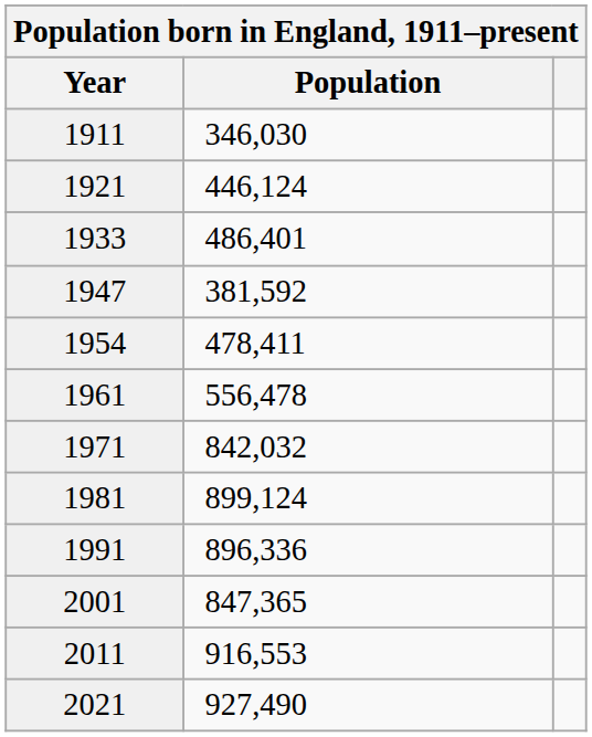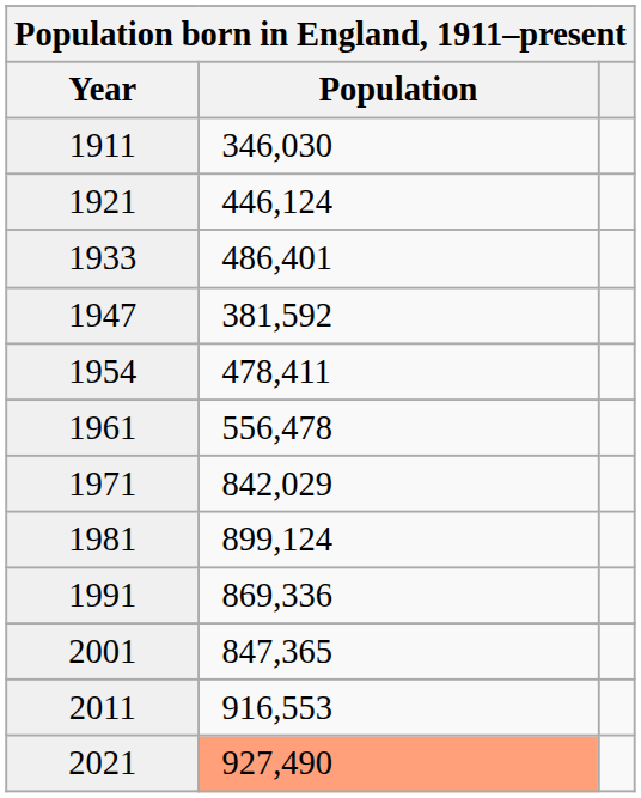 <table class="wikitable" style="float:right; clear:right; margin-left:1em; font-size:95%">
 <tr>
 <th colspan="4">Population born in England, 1911–present</th>
 </tr>
 <tr>
 <th>Year</th>
 <th>Population</th>
 <th></th>
 </tr>
 <tr>
 <td style="background:#f0f0f0; text-align: center;">1911</td>
 <td style="text-align: left; padding-left: 10px;">346,030</td>
 <td></td>
 </tr>
 <tr>
 <td style="background:#f0f0f0; text-align: center;">1921</td>
 <td style="text-align: left; padding-left: 10px;">446,124</td>
 <td></td>
 </tr>
 <tr>
 <td style="background:#f0f0f0; text-align: center;">1933</td>
 <td style="text-align: left; padding-left: 10px;">486,401</td>
 <td></td>
 </tr>
 <tr>
 <td style="background:#f0f0f0; text-align: center;">1947</td>
 <td style="text-align: left; padding-left: 10px;">381,592</td>
 <td></td>
 </tr>
 <tr>
 <td style="background:#f0f0f0; text-align: center;">1954</td>
 <td style="text-align: left; padding-left: 10px;">478,411</td>
 <td></td>
 </tr>
 <tr>
 <td style="background:#f0f0f0; text-align: center;">1961</td>
 <td style="text-align: left; padding-left: 10px;">556,478</td>
 <td></td>
 </tr>
 <tr>
 <td style="background:#f0f0f0; text-align: center;">1971</td>
-<td style="text-align: left; padding-left: 10px;">842,032</td>
+<td style="text-align: left; padding-left: 10px;">842,029</td>
 <td></td>
 </tr>
 <tr>
 <td style="background:#f0f0f0; text-align: center;">1981</td>
 <td style="text-align: left; padding-left: 10px;">899,124</td>
 <td></td>
 </tr>
 <tr>
 <td style="background:#f0f0f0; text-align: center;">1991</td>
-<td style="text-align: left; padding-left: 10px;">896,336</td>
+<td style="text-align: left; padding-left: 10px;">869,336</td>
 <td></td>
 </tr>
 <tr>
 <td style="background:#f0f0f0; text-align: center;">2001</td>
 <td style="text-align: left; padding-left: 10px;">847,365</td>
 <td></td>
 </tr>
 <tr>
 <td style="background:#f0f0f0; text-align: center;">2011</td>
 <td style="text-align: left; padding-left: 10px;">916,553</td>
 <td></td>
 </tr>
 <tr>
 <td style="background:#f0f0f0; text-align: center;">2021</td>
-<td style="text-align: left; padding-left: 10px;">927,490</td>
+<td style="background: lightsalmon; text-align: left; padding-left: 10px;">927,490</td>
 <td></td>
 </tr>
 </table>
